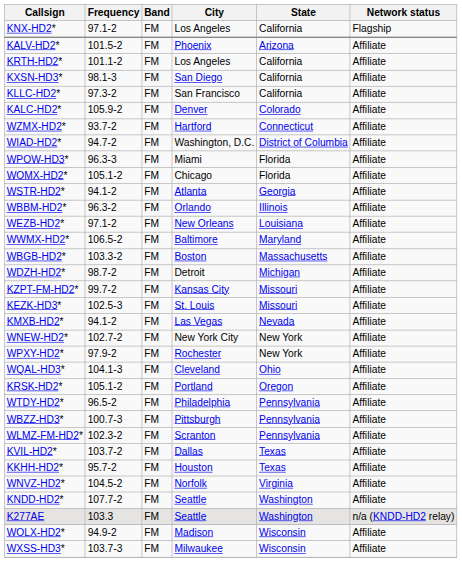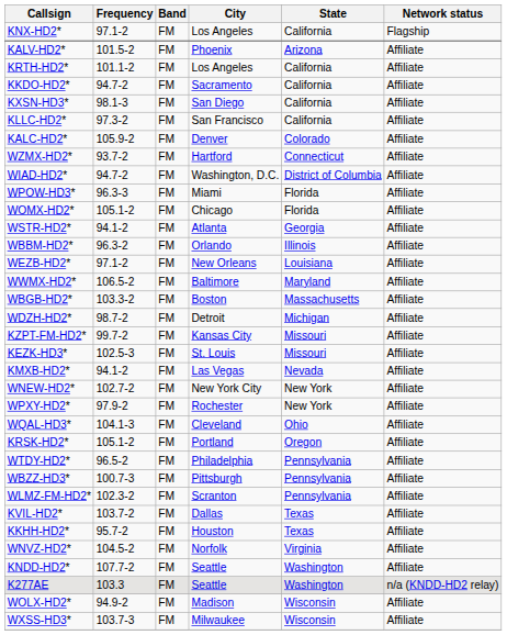 <table class="wikitable sortable">
 <tr>
 <th>Callsign</th>
 <th>Frequency</th>
 <th>Band</th>
 <th>City</th>
 <th>State</th>
 <th>Network status</th>
 </tr>
 <tr style="border-bottom: 2px solid grey">
 <td><a href='#'>KNX-HD2</a>*</td>
 <td>97.1-2</td>
 <td>FM</td>
 <td>Los Angeles</td>
 <td>California</td>
 <td>Flagship</td>
 </tr>
 <tr>
 <td><a href='#'>KALV-HD2</a>*</td>
 <td>101.5-2</td>
 <td>FM</td>
 <td><a href='#'>Phoenix</a></td>
 <td><a href='#'>Arizona</a></td>
 <td>Affiliate</td>
 </tr>
 <tr>
 <td><a href='#'>KRTH-HD2</a>*</td>
 <td>101.1-2</td>
 <td>FM</td>
 <td>Los Angeles</td>
+<td>California</td>
+<td>Affiliate</td>
+</tr>
+<tr>
+<td><a href='#'>KKDO-HD2</a>*</td>
+<td>94.7-2</td>
+<td>FM</td>
+<td><a href='#'>Sacramento</a></td>
 <td>California</td>
 <td>Affiliate</td>
 </tr>
 <tr>
 <td><a href='#'>KXSN-HD3</a>*</td>
 <td>98.1-3</td>
 <td>FM</td>
 <td><a href='#'>San Diego</a></td>
 <td>California</td>
 <td>Affiliate</td>
 </tr>
 <tr>
 <td><a href='#'>KLLC-HD2</a>*</td>
 <td>97.3-2</td>
 <td>FM</td>
 <td>San Francisco</td>
 <td>California</td>
 <td>Affiliate</td>
 </tr>
 <tr>
 <td><a href='#'>KALC-HD2</a>*</td>
 <td>105.9-2</td>
 <td>FM</td>
 <td><a href='#'>Denver</a></td>
 <td><a href='#'>Colorado</a></td>
 <td>Affiliate</td>
 </tr>
 <tr>
 <td><a href='#'>WZMX-HD2</a>*</td>
 <td>93.7-2</td>
 <td>FM</td>
 <td><a href='#'>Hartford</a></td>
 <td><a href='#'>Connecticut</a></td>
 <td>Affiliate</td>
 </tr>
 <tr>
 <td><a href='#'>WIAD-HD2</a>*</td>
 <td>94.7-2</td>
 <td>FM</td>
 <td>Washington, D.C.</td>
 <td><a href='#'>District of Columbia</a></td>
 <td>Affiliate</td>
 </tr>
 <tr>
 <td><a href='#'>WPOW-HD3</a>*</td>
 <td>96.3-3</td>
 <td>FM</td>
 <td>Miami</td>
 <td>Florida</td>
 <td>Affiliate</td>
 </tr>
 <tr>
 <td><a href='#'>WOMX-HD2</a>*</td>
 <td>105.1-2</td>
 <td>FM</td>
 <td>Chicago</td>
 <td>Florida</td>
 <td>Affiliate</td>
 </tr>
 <tr>
 <td><a href='#'>WSTR-HD2</a>*</td>
 <td>94.1-2</td>
 <td>FM</td>
 <td><a href='#'>Atlanta</a></td>
 <td><a href='#'>Georgia</a></td>
 <td>Affiliate</td>
 </tr>
 <tr>
 <td><a href='#'>WBBM-HD2</a>*</td>
 <td>96.3-2</td>
 <td>FM</td>
 <td><a href='#'>Orlando</a></td>
 <td><a href='#'>Illinois</a></td>
 <td>Affiliate</td>
 </tr>
 <tr>
 <td><a href='#'>WEZB-HD2</a>*</td>
 <td>97.1-2</td>
 <td>FM</td>
 <td><a href='#'>New Orleans</a></td>
 <td><a href='#'>Louisiana</a></td>
 <td>Affiliate</td>
 </tr>
 <tr>
 <td><a href='#'>WWMX-HD2</a>*</td>
 <td>106.5-2</td>
 <td>FM</td>
 <td><a href='#'>Baltimore</a></td>
 <td><a href='#'>Maryland</a></td>
 <td>Affiliate</td>
 </tr>
 <tr>
 <td><a href='#'>WBGB-HD2</a>*</td>
 <td>103.3-2</td>
 <td>FM</td>
 <td><a href='#'>Boston</a></td>
 <td><a href='#'>Massachusetts</a></td>
 <td>Affiliate</td>
 </tr>
 <tr>
 <td><a href='#'>WDZH-HD2</a>*</td>
 <td>98.7-2</td>
 <td>FM</td>
 <td>Detroit</td>
 <td><a href='#'>Michigan</a></td>
 <td>Affiliate</td>
 </tr>
 <tr>
 <td><a href='#'>KZPT-FM-HD2</a>*</td>
 <td>99.7-2</td>
 <td>FM</td>
 <td><a href='#'>Kansas City</a></td>
 <td><a href='#'>Missouri</a></td>
 <td>Affiliate</td>
 </tr>
 <tr>
 <td><a href='#'>KEZK-HD3</a>*</td>
 <td>102.5-3</td>
 <td>FM</td>
 <td><a href='#'>St. Louis</a></td>
 <td><a href='#'>Missouri</a></td>
 <td>Affiliate</td>
 </tr>
 <tr>
 <td><a href='#'>KMXB-HD2</a>*</td>
 <td>94.1-2</td>
 <td>FM</td>
 <td><a href='#'>Las Vegas</a></td>
 <td><a href='#'>Nevada</a></td>
 <td>Affiliate</td>
 </tr>
 <tr>
 <td><a href='#'>WNEW-HD2</a>*</td>
 <td>102.7-2</td>
 <td>FM</td>
 <td>New York City</td>
 <td>New York</td>
 <td>Affiliate</td>
 </tr>
 <tr>
 <td><a href='#'>WPXY-HD2</a>*</td>
 <td>97.9-2</td>
 <td>FM</td>
 <td><a href='#'>Rochester</a></td>
 <td>New York</td>
 <td>Affiliate</td>
 </tr>
 <tr>
 <td><a href='#'>WQAL-HD3</a>*</td>
 <td>104.1-3</td>
 <td>FM</td>
 <td><a href='#'>Cleveland</a></td>
 <td><a href='#'>Ohio</a></td>
 <td>Affiliate</td>
 </tr>
 <tr>
 <td><a href='#'>KRSK-HD2</a>*</td>
 <td>105.1-2</td>
 <td>FM</td>
 <td><a href='#'>Portland</a></td>
 <td><a href='#'>Oregon</a></td>
 <td>Affiliate</td>
 </tr>
 <tr>
 <td><a href='#'>WTDY-HD2</a>*</td>
 <td>96.5-2</td>
 <td>FM</td>
 <td><a href='#'>Philadelphia</a></td>
 <td><a href='#'>Pennsylvania</a></td>
 <td>Affiliate</td>
 </tr>
 <tr>
 <td><a href='#'>WBZZ-HD3</a>*</td>
 <td>100.7-3</td>
 <td>FM</td>
 <td><a href='#'>Pittsburgh</a></td>
 <td><a href='#'>Pennsylvania</a></td>
 <td>Affiliate</td>
 </tr>
 <tr>
 <td><a href='#'>WLMZ-FM-HD2</a>*</td>
 <td>102.3-2</td>
 <td>FM</td>
 <td><a href='#'>Scranton</a></td>
 <td><a href='#'>Pennsylvania</a></td>
 <td>Affiliate</td>
 </tr>
 <tr>
 <td><a href='#'>KVIL-HD2</a>*</td>
 <td>103.7-2</td>
 <td>FM</td>
 <td><a href='#'>Dallas</a></td>
 <td><a href='#'>Texas</a></td>
 <td>Affiliate</td>
 </tr>
 <tr>
 <td><a href='#'>KKHH-HD2</a>*</td>
 <td>95.7-2</td>
 <td>FM</td>
 <td><a href='#'>Houston</a></td>
 <td><a href='#'>Texas</a></td>
 <td>Affiliate</td>
 </tr>
 <tr>
 <td><a href='#'>WNVZ-HD2</a>*</td>
 <td>104.5-2</td>
 <td>FM</td>
 <td><a href='#'>Norfolk</a></td>
 <td><a href='#'>Virginia</a></td>
 <td>Affiliate</td>
 </tr>
 <tr>
 <td><a href='#'>KNDD-HD2</a>*</td>
 <td>107.7-2</td>
 <td>FM</td>
 <td><a href='#'>Seattle</a></td>
 <td><a href='#'>Washington</a></td>
 <td>Affiliate</td>
 </tr>
 <tr style="background:#E5E4E2">
 <td><a href='#'>K277AE</a></td>
 <td>103.3</td>
 <td>FM</td>
 <td><a href='#'>Seattle</a></td>
 <td><a href='#'>Washington</a></td>
 <td>n/a (<a href='#'>KNDD-HD2</a> relay)</td>
 </tr>
 <tr>
 <td><a href='#'>WOLX-HD2</a>*</td>
 <td>94.9-2</td>
 <td>FM</td>
 <td><a href='#'>Madison</a></td>
 <td><a href='#'>Wisconsin</a></td>
 <td>Affiliate</td>
 </tr>
 <tr>
 <td><a href='#'>WXSS-HD3</a>*</td>
 <td>103.7-3</td>
 <td>FM</td>
 <td><a href='#'>Milwaukee</a></td>
 <td><a href='#'>Wisconsin</a></td>
 <td>Affiliate</td>
 </tr>
 <tr>
 </tr>
 </table>
